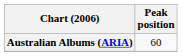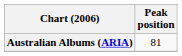 <table class="wikitable sortable plainrowheaders" style="text-align:center">
 <tr>
 <th scope="col">Chart (2006)</th>
 <th scope="col">Peak<br> position</th>
 </tr>
 <tr>
 <th scope="row">Australian Albums (<a href='#'>ARIA</a>)</th>
-<td>60</td>
+<td>81</td>
 </tr>
 <tr>
 </tr>
 <tr>
 </tr>
 <tr>
 </tr>
 <tr>
 </tr>
 <tr>
 </tr>
 <tr>
 </tr>
 <tr>
 </tr>
 <tr>
 </tr>
 <tr>
 </tr>
 <tr>
 </tr>
 <tr>
 </tr>
 <tr>
 </tr>
 </table>
